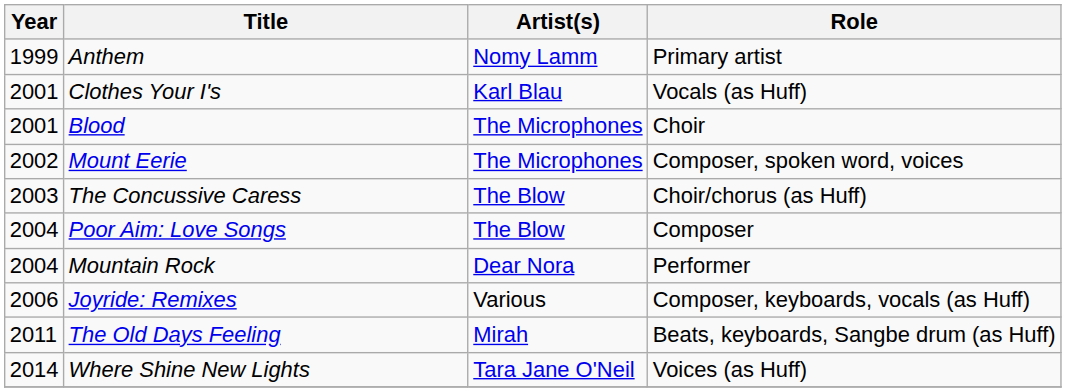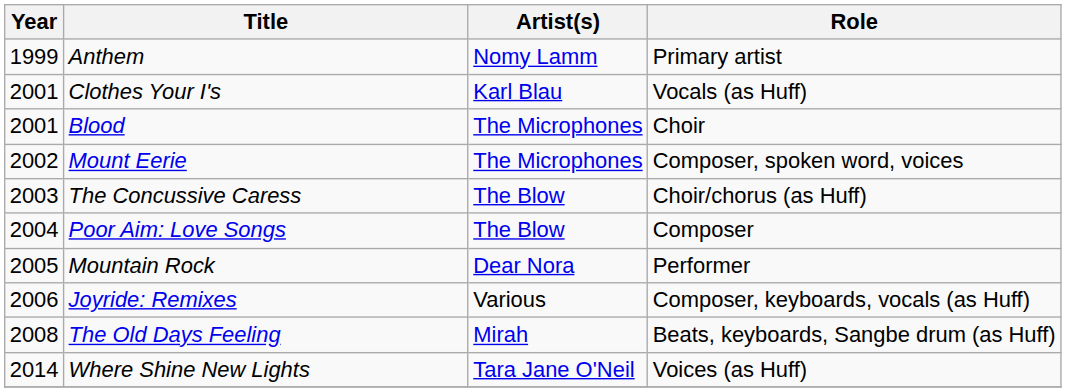 <table class="wikitable sortable" style="text-align:left;font-size:100%;">
 <tr>
 <th>Year</th>
 <th style="width:18em;">Title</th>
 <th>Artist(s)</th>
 <th>Role</th>
 </tr>
 <tr>
 <td>1999</td>
 <td><em>Anthem</em></td>
 <td><a href='#'>Nomy Lamm</a></td>
 <td>Primary artist</td>
 </tr>
 <tr>
 <td>2001</td>
 <td><em>Clothes Your I's</em></td>
 <td><a href='#'>Karl Blau</a></td>
 <td>Vocals (as Huff)</td>
 </tr>
 <tr>
 <td>2001</td>
 <td><em><a href='#'>Blood</a></em></td>
 <td><a href='#'>The Microphones</a></td>
 <td>Choir</td>
 </tr>
 <tr>
 <td>2002</td>
 <td><em><a href='#'>Mount Eerie</a></em></td>
 <td><a href='#'>The Microphones</a></td>
 <td>Composer, spoken word, voices</td>
 </tr>
 <tr>
 <td>2003</td>
 <td><em>The Concussive Caress</em></td>
 <td><a href='#'>The Blow</a></td>
 <td>Choir/chorus (as Huff)</td>
 </tr>
 <tr>
 <td>2004</td>
 <td><em><a href='#'>Poor Aim: Love Songs</a></em></td>
 <td><a href='#'>The Blow</a></td>
 <td>Composer</td>
 </tr>
 <tr>
-<td>2004</td>
+<td>2005</td>
 <td><em>Mountain Rock</em></td>
 <td><a href='#'>Dear Nora</a></td>
 <td>Performer</td>
 </tr>
 <tr>
 <td>2006</td>
 <td><em><a href='#'>Joyride: Remixes</a></em></td>
 <td>Various</td>
 <td>Composer, keyboards, vocals (as Huff)</td>
 </tr>
 <tr>
-<td>2011</td>
+<td>2008</td>
 <td><em><a href='#'>The Old Days Feeling</a></em></td>
 <td><a href='#'>Mirah</a></td>
 <td>Beats, keyboards, Sangbe drum (as Huff)</td>
 </tr>
 <tr>
 <td>2014</td>
 <td><em>Where Shine New Lights</em></td>
 <td><a href='#'>Tara Jane O'Neil</a></td>
 <td>Voices (as Huff)</td>
 </tr>
 <tr>
 </tr>
 </table>
